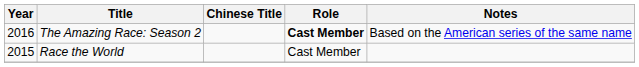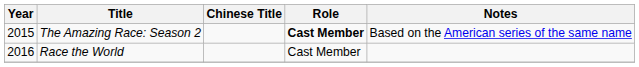 <table class="wikitable">
 <tr>
 <th>Year</th>
 <th>Title</th>
 <th>Chinese Title</th>
 <th>Role</th>
 <th>Notes</th>
 </tr>
 <tr>
-<td>2016</td>
+<td>2015</td>
 <td><em>The Amazing Race: Season 2</em></td>
 <td></td>
 <td><strong>Cast Member</strong></td>
 <td>Based on the <a href='#'>American series of the same name</a></td>
 </tr>
 <tr>
-<td>2015</td>
+<td>2016</td>
 <td><em>Race the World</em></td>
 <td></td>
 <td>Cast Member</td>
 <td></td>
 </tr>
 <tr>
 </tr>
 </table>
